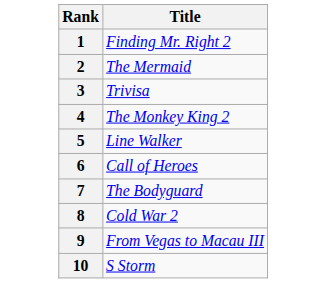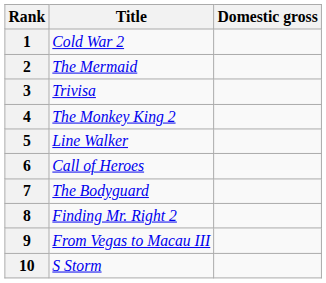 <table class="wikitable sortable" style="margin:auto; margin:auto;">
 <tr>
 <th>Rank</th>
 <th>Title</th>
+<th>Domestic gross</th>
 </tr>
 <tr>
 <th style="text-align:center;">1</th>
-<td><em><a href='#'>Finding Mr. Right 2</a></em></td>
+<td><em><a href='#'>Cold War 2</a></em></td>
+<td></td>
 </tr>
 <tr>
 <th style="text-align:center;">2</th>
 <td><em><a href='#'>The Mermaid</a></em></td>
+<td></td>
 </tr>
 <tr>
 <th style="text-align:center;">3</th>
 <td><em><a href='#'>Trivisa</a></em></td>
+<td></td>
 </tr>
 <tr>
 <th style="text-align:center;">4</th>
 <td><em><a href='#'>The Monkey King 2</a></em></td>
+<td></td>
 </tr>
 <tr>
 <th style="text-align:center;">5</th>
 <td><em><a href='#'>Line Walker</a></em></td>
+<td></td>
 </tr>
 <tr>
 <th style="text-align:center;">6</th>
 <td><em><a href='#'>Call of Heroes</a></em></td>
+<td></td>
 </tr>
 <tr>
 <th style="text-align:center;">7</th>
 <td><em><a href='#'>The Bodyguard</a></em></td>
+<td></td>
 </tr>
 <tr>
 <th style="text-align:center;">8</th>
-<td><em><a href='#'>Cold War 2</a></em></td>
+<td><em><a href='#'>Finding Mr. Right 2</a></em></td>
+<td></td>
 </tr>
 <tr>
 <th style="text-align:center;">9</th>
 <td><em><a href='#'>From Vegas to Macau III</a></em></td>
+<td></td>
 </tr>
 <tr>
 <th style="text-align:center;">10</th>
 <td><em><a href='#'>S Storm</a></em></td>
+<td></td>
 </tr>
 </table>
